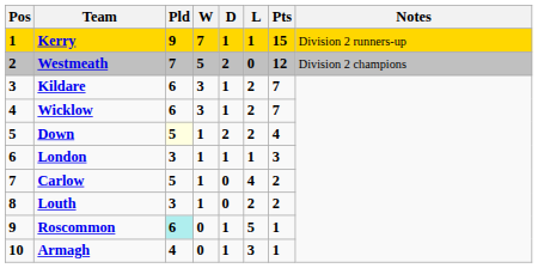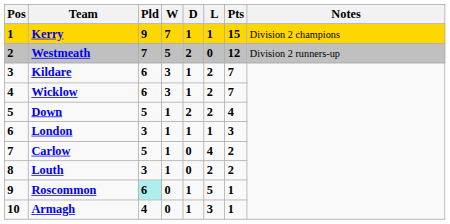 <table class="wikitable" style="text-align: centre;">
 <tr>
 <th width=20>Pos</th>
 <th width=135>Team</th>
 <th width=20>Pld</th>
 <th width=20>W</th>
 <th width=20>D</th>
 <th width=20>L</th>
 <th width=20>Pts</th>
 <th width=250>Notes</th>
 </tr>
 <tr style="background:gold;">
 <td><strong>1</strong></td>
 <td align=left><strong> <a href='#'>Kerry</a> </strong></td>
 <td><strong>9</strong></td>
 <td><strong>7</strong></td>
 <td><strong>1</strong></td>
 <td><strong>1</strong></td>
 <td><strong>15</strong></td>
-<td><small>Division 2 runners-up</small></td>
+<td><small>Division 2 champions</small></td>
 </tr>
 <tr style="background:silver;">
 <td><strong>2</strong></td>
 <td align=left><strong> <a href='#'>Westmeath</a> </strong></td>
 <td><strong>7</strong></td>
 <td><strong>5</strong></td>
 <td><strong>2</strong></td>
 <td><strong>0</strong></td>
 <td><strong>12</strong></td>
-<td><small>Division 2 champions</small></td>
+<td><small>Division 2 runners-up</small></td>
 </tr>
 <tr>
 <td><strong>3</strong></td>
 <td align=left><strong> <a href='#'>Kildare</a> </strong></td>
 <td><strong>6</strong></td>
 <td><strong>3</strong></td>
 <td><strong>1</strong></td>
 <td><strong>2</strong></td>
 <td><strong>7</strong></td>
 </tr>
 <tr>
 <td><strong>4</strong></td>
 <td align=left><strong> <a href='#'>Wicklow</a> </strong></td>
 <td><strong>6</strong></td>
 <td><strong>3</strong></td>
 <td><strong>1</strong></td>
 <td><strong>2</strong></td>
 <td><strong>7</strong></td>
 </tr>
 <tr>
 <td><strong>5</strong></td>
 <td align=left><strong> <a href='#'>Down</a> </strong></td>
-<td style="background: lightyellow;"><strong>5</strong></td>
+<td><strong>5</strong></td>
 <td><strong>1</strong></td>
 <td><strong>2</strong></td>
 <td><strong>2</strong></td>
 <td><strong>4</strong></td>
 </tr>
 <tr>
 <td><strong>6</strong></td>
 <td align=left><strong> <a href='#'>London</a> </strong></td>
 <td><strong>3</strong></td>
 <td><strong>1</strong></td>
 <td><strong>1</strong></td>
 <td><strong>1</strong></td>
 <td><strong>3</strong></td>
 </tr>
 <tr>
 <td><strong>7</strong></td>
 <td align=left><strong> <a href='#'>Carlow</a> </strong></td>
 <td><strong>5</strong></td>
 <td><strong>1</strong></td>
 <td><strong>0</strong></td>
 <td><strong>4</strong></td>
 <td><strong>2</strong></td>
 </tr>
 <tr>
 <td><strong>8</strong></td>
 <td align=left><strong> <a href='#'>Louth</a> </strong></td>
 <td><strong>3</strong></td>
 <td><strong>1</strong></td>
 <td><strong>0</strong></td>
 <td><strong>2</strong></td>
 <td><strong>2</strong></td>
 </tr>
 <tr>
 <td><strong>9</strong></td>
 <td align=left><strong> <a href='#'>Roscommon</a> </strong></td>
 <td style="background: paleturquoise;"><strong>6</strong></td>
 <td><strong>0</strong></td>
 <td><strong>1</strong></td>
 <td><strong>5</strong></td>
 <td><strong>1</strong></td>
 </tr>
 <tr>
 <td><strong>10</strong></td>
 <td align=left><strong> <a href='#'>Armagh</a> </strong></td>
 <td><strong>4</strong></td>
 <td><strong>0</strong></td>
 <td><strong>1</strong></td>
 <td><strong>3</strong></td>
 <td><strong>1</strong></td>
 </tr>
 </table>
